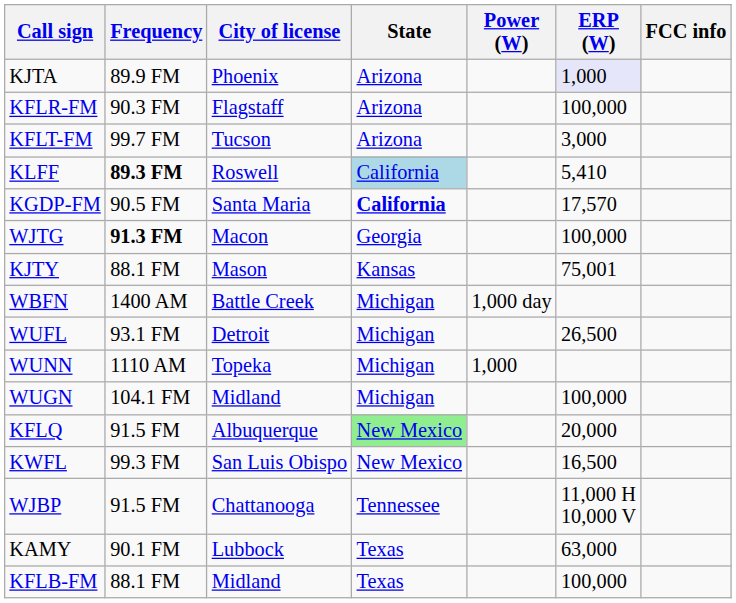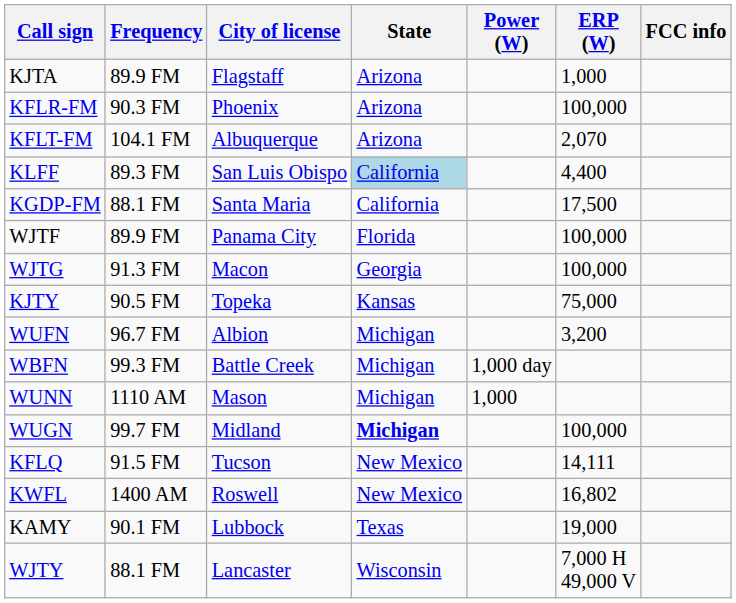 <table class="wikitable sortable">
 <tr>
 <th><a href='#'>Call sign</a></th>
 <th data-sort-type="number"><a href='#'>Frequency</a></th>
 <th><a href='#'>City of license</a></th>
 <th>State</th>
 <th data-sort-type="number"><a href='#'>Power</a><br>(<a href='#'>W</a>)</th>
 <th data-sort-type="number"><a href='#'>ERP</a><br>(<a href='#'>W</a>)</th>
 <th class="unsortable">FCC info</th>
 </tr>
 <tr>
 <td>KJTA</td>
 <td>89.9 FM</td>
-<td><a href='#'>Phoenix</a></td>
+<td><a href='#'>Flagstaff</a></td>
 <td><a href='#'>Arizona</a></td>
 <td></td>
-<td style="background: lavender;">1,000</td>
+<td>1,000</td>
 <td></td>
 </tr>
 <tr>
 <td><a href='#'>KFLR-FM</a></td>
 <td>90.3 FM</td>
-<td><a href='#'>Flagstaff</a></td>
+<td><a href='#'>Phoenix</a></td>
 <td><a href='#'>Arizona</a></td>
 <td></td>
 <td>100,000</td>
 <td></td>
 </tr>
 <tr>
 <td><a href='#'>KFLT-FM</a></td>
-<td>99.7 FM</td>
-<td><a href='#'>Tucson</a></td>
+<td>104.1 FM</td>
+<td><a href='#'>Albuquerque</a></td>
 <td><a href='#'>Arizona</a></td>
 <td></td>
-<td>3,000</td>
+<td>2,070</td>
 <td></td>
 </tr>
 <tr>
 <td><a href='#'>KLFF</a></td>
-<td><strong>89.3 FM</strong></td>
-<td><a href='#'>Roswell</a></td>
+<td>89.3 FM</td>
+<td><a href='#'>San Luis Obispo</a></td>
 <td style="background: lightblue;"><a href='#'>California</a></td>
 <td></td>
-<td>5,410</td>
+<td>4,400</td>
 <td></td>
 </tr>
 <tr>
 <td><a href='#'>KGDP-FM</a></td>
-<td>90.5 FM</td>
+<td>88.1 FM</td>
 <td><a href='#'>Santa Maria</a></td>
-<td><strong><a href='#'>California</a></strong></td>
+<td><a href='#'>California</a></td>
 <td></td>
-<td>17,570</td>
+<td>17,500</td>
+<td></td>
+</tr>
+<tr>
+<td>WJTF</td>
+<td>89.9 FM</td>
+<td><a href='#'>Panama City</a></td>
+<td><a href='#'>Florida</a></td>
+<td></td>
+<td>100,000</td>
 <td></td>
 </tr>
 <tr>
 <td><a href='#'>WJTG</a></td>
-<td><strong>91.3 FM</strong></td>
+<td>91.3 FM</td>
 <td><a href='#'>Macon</a></td>
 <td><a href='#'>Georgia</a></td>
 <td></td>
 <td>100,000</td>
 <td></td>
 </tr>
 <tr>
 <td><a href='#'>KJTY</a></td>
-<td>88.1 FM</td>
-<td><a href='#'>Mason</a></td>
+<td>90.5 FM</td>
+<td><a href='#'>Topeka</a></td>
 <td><a href='#'>Kansas</a></td>
 <td></td>
-<td>75,001</td>
+<td>75,000</td>
+<td></td>
+</tr>
+<tr>
+<td><a href='#'>WUFN</a></td>
+<td>96.7 FM</td>
+<td><a href='#'>Albion</a></td>
+<td><a href='#'>Michigan</a></td>
+<td></td>
+<td>3,200</td>
 <td></td>
 </tr>
 <tr>
 <td><a href='#'>WBFN</a></td>
-<td>1400 AM</td>
+<td>99.3 FM</td>
 <td><a href='#'>Battle Creek</a></td>
 <td><a href='#'>Michigan</a></td>
 <td>1,000 day</td>
 <td></td>
 <td></td>
 </tr>
 <tr>
-<td><a href='#'>WUFL</a></td>
-<td>93.1 FM</td>
-<td><a href='#'>Detroit</a></td>
-<td><a href='#'>Michigan</a></td>
-<td></td>
-<td>26,500</td>
-<td></td>
-</tr>
-<tr>
 <td><a href='#'>WUNN</a></td>
 <td>1110 AM</td>
-<td><a href='#'>Topeka</a></td>
+<td><a href='#'>Mason</a></td>
 <td><a href='#'>Michigan</a></td>
 <td>1,000</td>
 <td></td>
 <td></td>
 </tr>
 <tr>
 <td><a href='#'>WUGN</a></td>
-<td>104.1 FM</td>
+<td>99.7 FM</td>
 <td><a href='#'>Midland</a></td>
-<td><a href='#'>Michigan</a></td>
+<td><strong><a href='#'>Michigan</a></strong></td>
 <td></td>
 <td>100,000</td>
 <td></td>
 </tr>
 <tr>
 <td><a href='#'>KFLQ</a></td>
 <td>91.5 FM</td>
-<td><a href='#'>Albuquerque</a></td>
-<td style="background: lightgreen;"><a href='#'>New Mexico</a></td>
+<td><a href='#'>Tucson</a></td>
+<td><a href='#'>New Mexico</a></td>
 <td></td>
-<td>20,000</td>
+<td>14,111</td>
 <td></td>
 </tr>
 <tr>
 <td><a href='#'>KWFL</a></td>
-<td>99.3 FM</td>
-<td><a href='#'>San Luis Obispo</a></td>
+<td>1400 AM</td>
+<td><a href='#'>Roswell</a></td>
 <td><a href='#'>New Mexico</a></td>
 <td></td>
-<td>16,500</td>
-<td></td>
-</tr>
-<tr>
-<td><a href='#'>WJBP</a></td>
-<td>91.5 FM</td>
-<td><a href='#'>Chattanooga</a></td>
-<td><a href='#'>Tennessee</a></td>
-<td></td>
-<td>11,000 H<br>10,000 V</td>
+<td>16,802</td>
 <td></td>
 </tr>
 <tr>
 <td>KAMY</td>
 <td>90.1 FM</td>
 <td><a href='#'>Lubbock</a></td>
 <td><a href='#'>Texas</a></td>
 <td></td>
-<td>63,000</td>
+<td>19,000</td>
 <td></td>
 </tr>
 <tr>
-<td><a href='#'>KFLB-FM</a></td>
+<td><a href='#'>WJTY</a></td>
 <td>88.1 FM</td>
-<td><a href='#'>Midland</a></td>
-<td><a href='#'>Texas</a></td>
+<td><a href='#'>Lancaster</a></td>
+<td><a href='#'>Wisconsin</a></td>
 <td></td>
-<td>100,000</td>
+<td>7,000 H<br>49,000 V</td>
 <td></td>
 </tr>
 </table>
